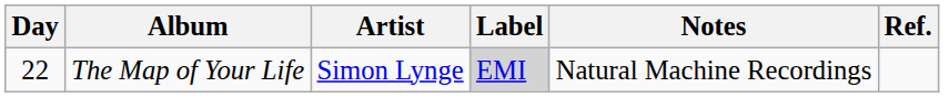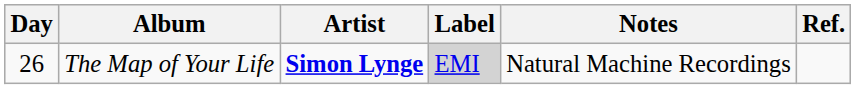 <table class="wikitable">
 <tr>
 <th>Day</th>
 <th>Album</th>
 <th>Artist</th>
 <th>Label</th>
 <th>Notes</th>
 <th>Ref.</th>
 </tr>
 <tr>
-<td rowspan="1" style="text-align:center;">22</td>
+<td rowspan="1" style="text-align:center;">26</td>
 <td><em>The Map of Your Life</em></td>
-<td><a href='#'>Simon Lynge</a></td>
+<td><strong><a href='#'>Simon Lynge</a></strong></td>
 <td style="background: lightgrey;"><a href='#'>EMI</a></td>
 <td>Natural Machine Recordings</td>
 <td style="text-align:center;"></td>
 </tr>
 </table>
